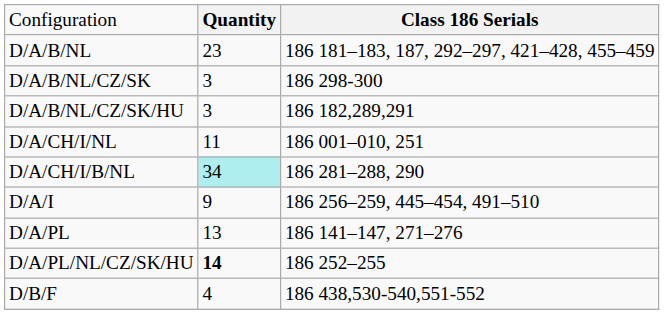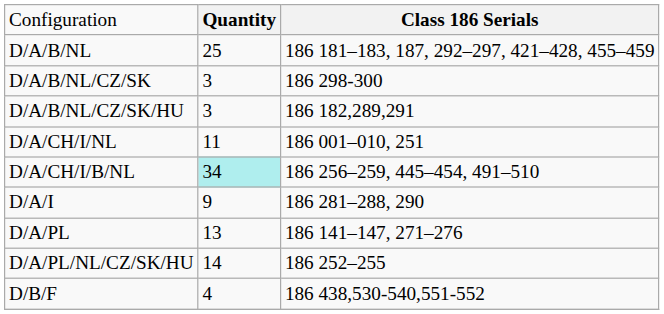 <table class="wikitable">
 <tr>
 <td>Configuration</td>
 <th>Quantity</th>
 <th>Class 186 Serials</th>
 </tr>
 <tr>
 <td>D/A/B/NL</td>
-<td>23</td>
+<td>25</td>
 <td>186 181–183, 187, 292–297, 421–428, 455–459</td>
 </tr>
 <tr>
 <td>D/A/B/NL/CZ/SK</td>
 <td>3</td>
 <td>186 298-300</td>
 </tr>
 <tr>
 <td>D/A/B/NL/CZ/SK/HU</td>
 <td>3</td>
 <td>186 182,289,291</td>
 </tr>
 <tr>
 <td>D/A/CH/I/NL</td>
 <td>11</td>
 <td>186 001–010, 251</td>
 </tr>
 <tr>
 <td>D/A/CH/I/B/NL</td>
 <td style="background: paleturquoise;">34</td>
-<td>186 281–288, 290</td>
+<td>186 256–259, 445–454, 491–510</td>
 </tr>
 <tr>
 <td>D/A/I</td>
 <td>9</td>
-<td>186 256–259, 445–454, 491–510</td>
+<td>186 281–288, 290</td>
 </tr>
 <tr>
 <td>D/A/PL</td>
 <td>13</td>
 <td>186 141–147, 271–276</td>
 </tr>
 <tr>
 <td>D/A/PL/NL/CZ/SK/HU</td>
-<td><strong>14</strong></td>
+<td>14</td>
 <td>186 252–255</td>
 </tr>
 <tr>
 <td>D/B/F</td>
 <td>4</td>
 <td>186 438,530-540,551-552</td>
 </tr>
 <tr>
 </tr>
 </table>
